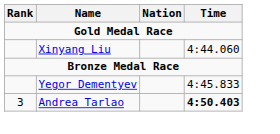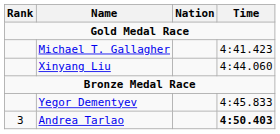 <table class="wikitable" style="text-align:center">
 <tr>
 <th>Rank</th>
 <th>Name</th>
 <th>Nation</th>
 <th>Time</th>
 </tr>
 <tr>
 <td colspan=4><strong>Gold Medal Race</strong></td>
+</tr>
+<tr>
+<td></td>
+<td align=left><a href='#'>Michael T. Gallagher</a></td>
+<td align=left></td>
+<td>4:41.423</td>
 </tr>
 <tr>
 <td></td>
 <td align=left><a href='#'>Xinyang Liu</a></td>
 <td align=left></td>
 <td>4:44.060</td>
 </tr>
 <tr>
 <td colspan=4><strong>Bronze Medal Race</strong></td>
 </tr>
 <tr>
 <td></td>
 <td align=left><a href='#'>Yegor Dementyev</a></td>
 <td align=left></td>
 <td>4:45.833</td>
 </tr>
 <tr>
 <td>3</td>
 <td align=left><a href='#'>Andrea Tarlao</a></td>
 <td align=left></td>
 <td><strong>4:50.403</strong></td>
 </tr>
 </table>
